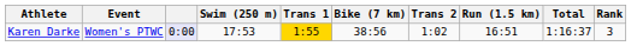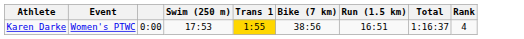 <table class="wikitable" style="font-size:90%;">
 <tr>
 <th>Athlete</th>
 <th>Event</th>
 <th></th>
 <th>Swim (250 m)</th>
 <th>Trans 1</th>
 <th>Bike (7 km)</th>
-<th>Trans 2</th>
 <th>Run (1.5 km)</th>
 <th>Total</th>
 <th>Rank</th>
 </tr>
 <tr align=center>
 <td align=left><a href='#'>Karen Darke</a></td>
 <td align=left><a href='#'>Women's PTWC</a></td>
-<td style="background: lavender;">0:00</td>
+<td>0:00</td>
 <td>17:53</td>
 <td style="background: gold;">1:55</td>
 <td>38:56</td>
-<td>1:02</td>
 <td>16:51</td>
 <td>1:16:37</td>
-<td>3</td>
+<td>4</td>
 </tr>
 </table>
